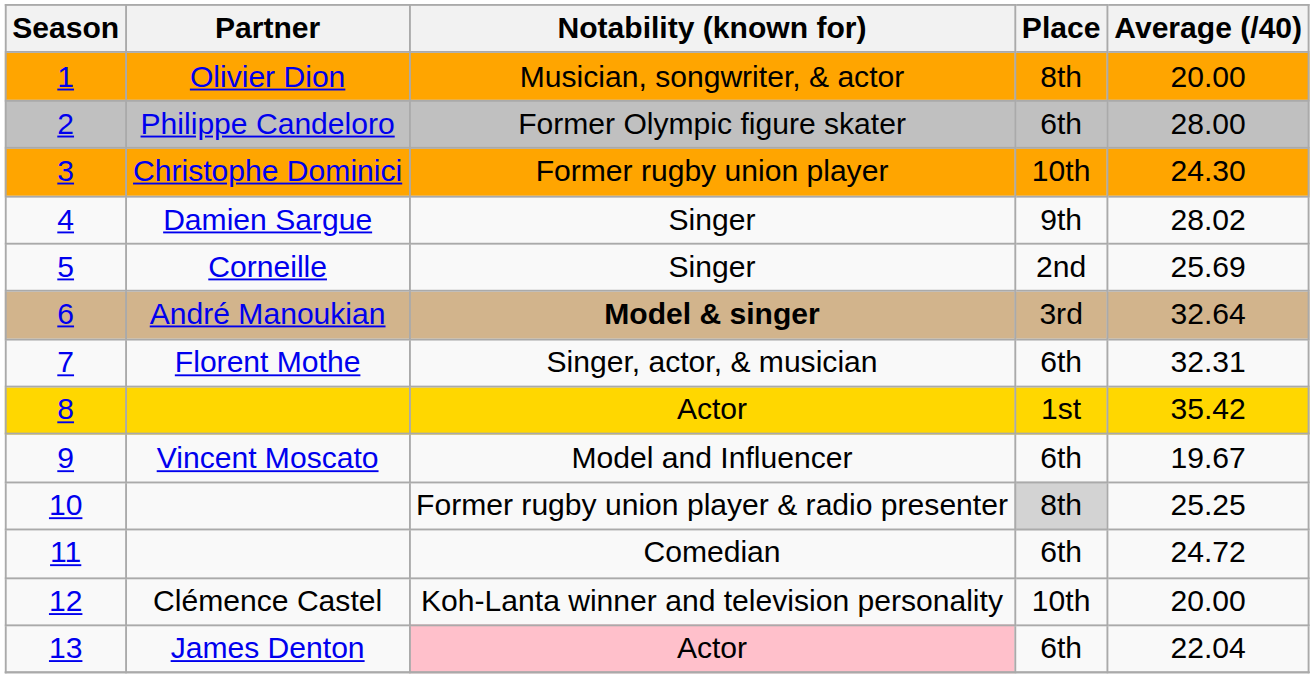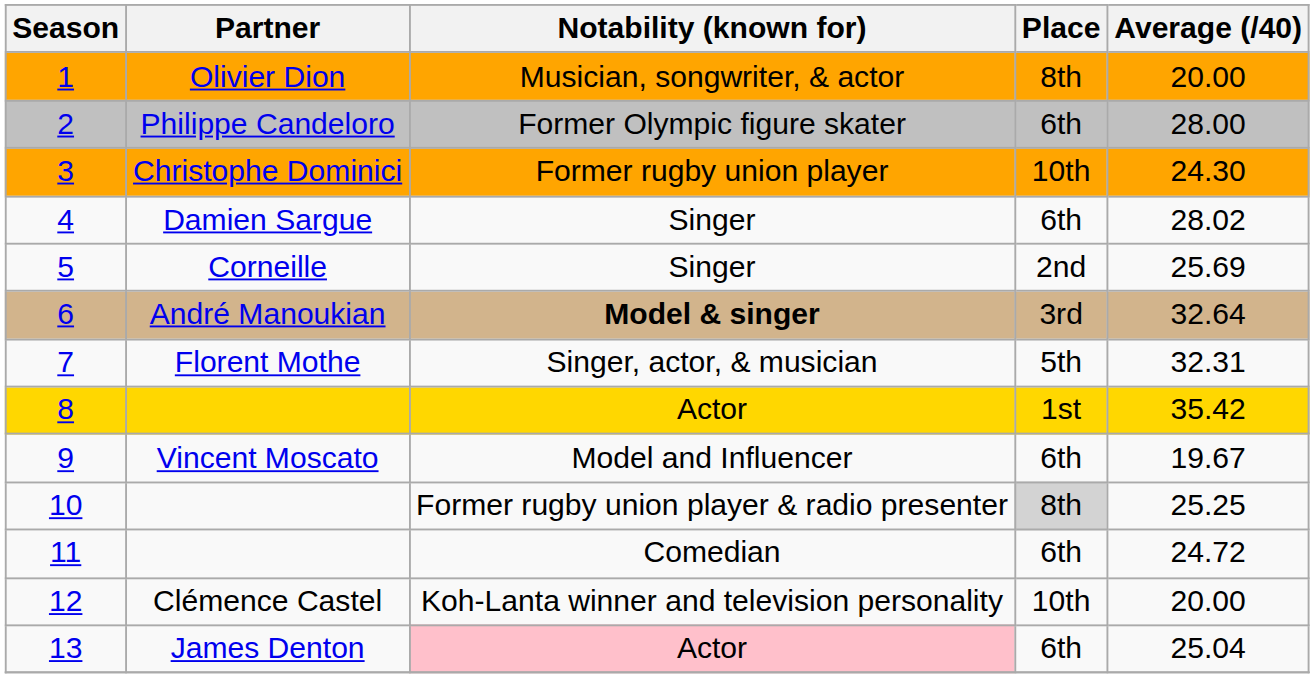 <table class="wikitable sortable" style="margin:auto; text-align:center;">
 <tr>
 <th>Season</th>
 <th>Partner</th>
 <th>Notability (known for)</th>
 <th>Place</th>
 <th>Average (/40)</th>
 </tr>
 <tr bgcolor="orange">
 <td><a href='#'>1</a></td>
 <td><a href='#'>Olivier Dion</a></td>
 <td>Musician, songwriter, & actor</td>
 <td>8th</td>
 <td>20.00</td>
 </tr>
 <tr bgcolor="silver">
 <td><a href='#'>2</a></td>
 <td><a href='#'>Philippe Candeloro</a></td>
 <td>Former Olympic figure skater</td>
 <td>6th</td>
 <td>28.00</td>
 </tr>
 <tr bgcolor="orange">
 <td><a href='#'>3</a></td>
 <td><a href='#'>Christophe Dominici</a></td>
 <td>Former rugby union player</td>
 <td>10th</td>
 <td>24.30</td>
 </tr>
 <tr>
 <td><a href='#'>4</a></td>
 <td><a href='#'>Damien Sargue</a></td>
 <td>Singer</td>
-<td>9th</td>
+<td>6th</td>
 <td>28.02</td>
 </tr>
 <tr>
 <td><a href='#'>5</a></td>
 <td><a href='#'>Corneille</a></td>
 <td>Singer</td>
 <td>2nd</td>
 <td>25.69</td>
 </tr>
 <tr bgcolor="tan">
 <td><a href='#'>6</a></td>
 <td><a href='#'>André Manoukian</a></td>
 <td><strong>Model & singer</strong></td>
 <td>3rd</td>
 <td>32.64</td>
 </tr>
 <tr>
 <td><a href='#'>7</a></td>
 <td><a href='#'>Florent Mothe</a></td>
 <td>Singer, actor, & musician</td>
-<td>6th</td>
+<td>5th</td>
 <td>32.31</td>
 </tr>
 <tr bgcolor="gold">
 <td><a href='#'>8</a></td>
 <td></td>
 <td>Actor</td>
 <td>1st</td>
 <td>35.42</td>
 </tr>
 <tr>
 <td><a href='#'>9</a></td>
 <td><a href='#'>Vincent Moscato</a></td>
 <td>Model and Influencer</td>
 <td>6th</td>
 <td>19.67</td>
 </tr>
 <tr>
 <td><a href='#'>10</a></td>
 <td></td>
 <td>Former rugby union player & radio presenter</td>
 <td style="background: lightgrey;">8th</td>
 <td>25.25</td>
 </tr>
 <tr>
 <td><a href='#'>11</a></td>
 <td></td>
 <td>Comedian</td>
 <td>6th</td>
 <td>24.72</td>
 </tr>
 <tr>
 <td><a href='#'>12</a></td>
 <td>Clémence Castel</td>
 <td>Koh-Lanta winner and television personality</td>
 <td>10th</td>
 <td>20.00</td>
 </tr>
 <tr>
 <td><a href='#'>13</a></td>
 <td><a href='#'>James Denton</a></td>
 <td style="background: pink;">Actor</td>
 <td>6th</td>
-<td>22.04</td>
+<td>25.04</td>
 </tr>
 <tr>
 </tr>
 </table>
